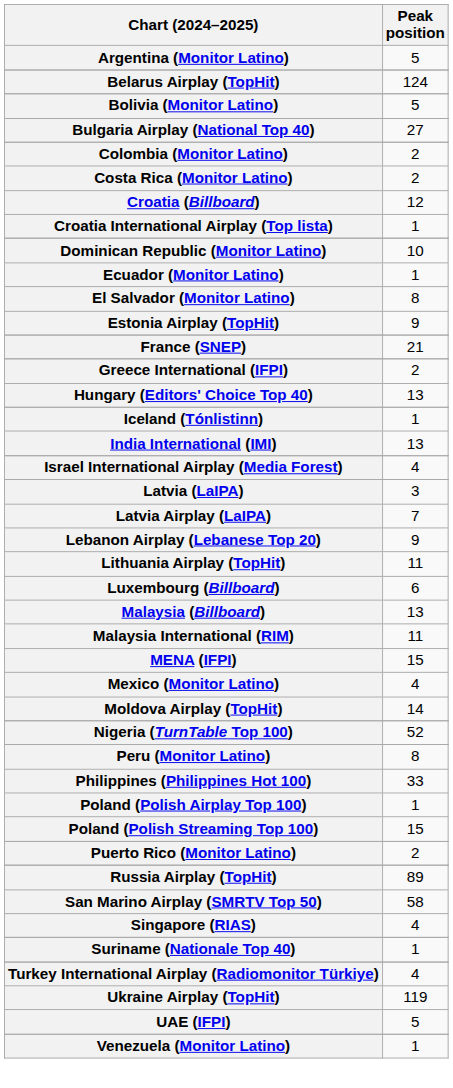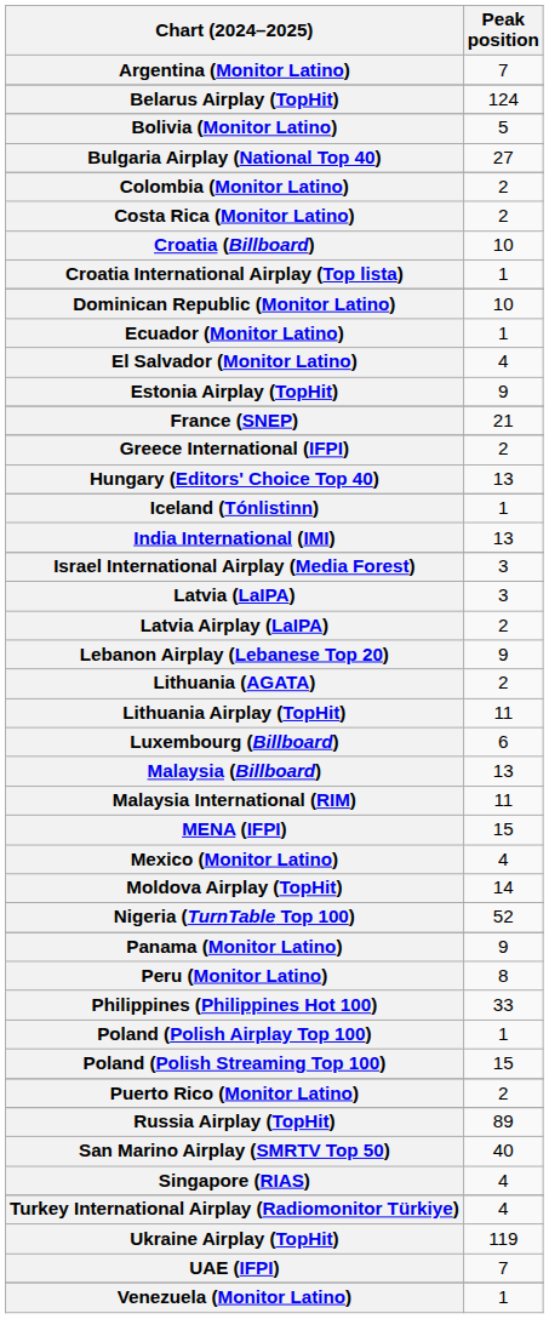 <table class="wikitable sortable plainrowheaders" style="text-align:center">
 <tr>
 <th scope="col">Chart (2024–2025)</th>
 <th scope="col">Peak<br>position</th>
 </tr>
 <tr>
 <th scope="row">Argentina (<a href='#'>Monitor Latino</a>)</th>
-<td>5</td>
+<td>7</td>
 </tr>
 <tr>
 </tr>
 <tr>
 </tr>
 <tr>
 <th scope="row">Belarus Airplay (<a href='#'>TopHit</a>)</th>
 <td>124</td>
 </tr>
 <tr>
 </tr>
 <tr>
 </tr>
 <tr>
 <th scope="row">Bolivia (<a href='#'>Monitor Latino</a>)</th>
 <td>5</td>
 </tr>
 <tr>
 </tr>
 <tr>
 <th scope="row">Bulgaria Airplay (<a href='#'>National Top 40</a>)</th>
 <td>27</td>
 </tr>
 <tr>
 </tr>
 <tr>
 </tr>
 <tr>
 </tr>
 <tr>
 </tr>
 <tr>
 </tr>
 <tr>
 </tr>
 <tr>
 <th scope="row">Colombia (<a href='#'>Monitor Latino</a>)</th>
 <td>2</td>
 </tr>
 <tr>
 <th scope="row">Costa Rica (<a href='#'>Monitor Latino</a>)</th>
 <td>2</td>
 </tr>
 <tr>
 <th scope="row"><a href='#'>Croatia</a> (<em><a href='#'>Billboard</a></em>)</th>
-<td>12</td>
+<td>10</td>
 </tr>
 <tr>
 <th scope="row">Croatia International Airplay (<a href='#'>Top lista</a>)</th>
 <td>1</td>
 </tr>
 <tr>
 </tr>
 <tr>
 </tr>
 <tr>
 </tr>
 <tr>
 <th scope="row">Dominican Republic (<a href='#'>Monitor Latino</a>)</th>
 <td>10</td>
 </tr>
 <tr>
 <th scope="row">Ecuador (<a href='#'>Monitor Latino</a>)</th>
 <td>1</td>
 </tr>
 <tr>
 <th scope="row">El Salvador (<a href='#'>Monitor Latino</a>)</th>
-<td>8</td>
+<td>4</td>
 </tr>
 <tr>
 <th scope="row">Estonia Airplay (<a href='#'>TopHit</a>)</th>
 <td>9</td>
 </tr>
 <tr>
 </tr>
 <tr>
 <th scope="row">France (<a href='#'>SNEP</a>)</th>
 <td>21</td>
 </tr>
 <tr>
 </tr>
 <tr>
 </tr>
 <tr>
 <th scope="row">Greece International (<a href='#'>IFPI</a>)</th>
 <td>2</td>
 </tr>
 <tr>
 <th scope="row">Hungary (<a href='#'>Editors' Choice Top 40</a>)</th>
 <td>13</td>
 </tr>
 <tr>
 </tr>
 <tr>
 <th scope="row">Iceland (<a href='#'>Tónlistinn</a>)</th>
 <td>1</td>
 </tr>
 <tr>
 <th scope="row"><a href='#'>India International</a> (<a href='#'>IMI</a>)</th>
 <td>13</td>
 </tr>
 <tr>
 </tr>
 <tr>
 <th scope="row">Israel International Airplay (<a href='#'>Media Forest</a>)</th>
-<td>4</td>
+<td>3</td>
 </tr>
 <tr>
 </tr>
 <tr>
 <th scope="row">Latvia (<a href='#'>LaIPA</a>)</th>
 <td>3</td>
 </tr>
 <tr>
 <th scope="row">Latvia Airplay (<a href='#'>LaIPA</a>)</th>
-<td>7</td>
+<td>2</td>
 </tr>
 <tr>
 <th scope="row">Lebanon Airplay (<a href='#'>Lebanese Top 20</a>)</th>
 <td>9</td>
+</tr>
+<tr>
+<th scope="row">Lithuania (<a href='#'>AGATA</a>)</th>
+<td>2</td>
 </tr>
 <tr>
 <th scope="row">Lithuania Airplay (<a href='#'>TopHit</a>)</th>
 <td>11</td>
 </tr>
 <tr>
 <th scope="row">Luxembourg (<em><a href='#'>Billboard</a></em>)</th>
 <td>6</td>
 </tr>
 <tr>
 <th scope="row"><a href='#'>Malaysia</a> (<em><a href='#'>Billboard</a></em>)</th>
 <td>13</td>
 </tr>
 <tr>
 <th scope="row">Malaysia International (<a href='#'>RIM</a>)</th>
 <td>11</td>
 </tr>
 <tr>
 <th scope="row"><a href='#'>MENA</a> (<a href='#'>IFPI</a>)</th>
 <td>15</td>
 </tr>
 <tr>
 <th scope="row">Mexico (<a href='#'>Monitor Latino</a>)</th>
 <td>4</td>
 </tr>
 <tr>
 <th scope="row">Moldova Airplay (<a href='#'>TopHit</a>)</th>
 <td>14</td>
 </tr>
 <tr>
 </tr>
 <tr>
 </tr>
 <tr>
 </tr>
 <tr>
 <th scope="row">Nigeria (<a href='#'><em>TurnTable</em> Top 100</a>)</th>
 <td>52</td>
 </tr>
 <tr>
 </tr>
 <tr>
+<th scope="row">Panama (<a href='#'>Monitor Latino</a>)</th>
+<td>9</td>
+</tr>
+<tr>
 <th scope="row">Peru (<a href='#'>Monitor Latino</a>)</th>
 <td>8</td>
 </tr>
 <tr>
 <th scope="row">Philippines (<a href='#'>Philippines Hot 100</a>)</th>
 <td>33</td>
 </tr>
 <tr>
 <th scope="row">Poland (<a href='#'>Polish Airplay Top 100</a>)</th>
 <td>1</td>
 </tr>
 <tr>
 <th scope="row">Poland (<a href='#'>Polish Streaming Top 100</a>)</th>
 <td>15</td>
 </tr>
 <tr>
 </tr>
 <tr>
 <th scope="row">Puerto Rico (<a href='#'>Monitor Latino</a>)</th>
 <td>2</td>
 </tr>
 <tr>
 </tr>
 <tr>
 </tr>
 <tr>
 <th scope="row">Russia Airplay (<a href='#'>TopHit</a>)</th>
 <td>89</td>
 </tr>
 <tr>
 <th scope="row">San Marino Airplay (<a href='#'>SMRTV Top 50</a>)</th>
-<td>58</td>
+<td>40</td>
 </tr>
 <tr>
 <th scope="row">Singapore (<a href='#'>RIAS</a>)</th>
 <td>4</td>
 </tr>
 <tr>
 </tr>
 <tr>
 </tr>
 <tr>
-</tr>
-<tr>
-<th scope="row">Suriname (<a href='#'>Nationale Top 40</a>)</th>
-<td>1</td>
 </tr>
 <tr>
 </tr>
 <tr>
 </tr>
 <tr>
 <th scope="row">Turkey International Airplay (<a href='#'>Radiomonitor Türkiye</a>)</th>
 <td>4</td>
 </tr>
 <tr>
 <th scope="row">Ukraine Airplay (<a href='#'>TopHit</a>)</th>
 <td>119</td>
 </tr>
 <tr>
 <th scope="row">UAE (<a href='#'>IFPI</a>)</th>
-<td>5</td>
+<td>7</td>
 </tr>
 <tr>
 </tr>
 <tr>
 </tr>
 <tr>
 </tr>
 <tr>
 </tr>
 <tr>
 </tr>
 <tr>
 </tr>
 <tr>
 </tr>
 <tr>
 </tr>
 <tr>
 <th scope="row">Venezuela (<a href='#'>Monitor Latino</a>)</th>
 <td>1</td>
 </tr>
 </table>
